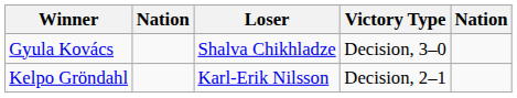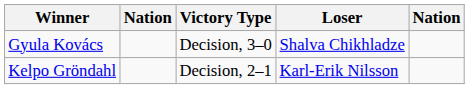 <table class="wikitable sortable" style="text-align:left;">
 <tr>
 <th>Winner</th>
 <th>Nation</th>
+<th>Victory Type</th>
 <th>Loser</th>
-<th>Victory Type</th>
 <th>Nation</th>
 </tr>
 <tr>
 <td><a href='#'>Gyula Kovács</a></td>
 <td></td>
+<td>Decision, 3–0</td>
 <td><a href='#'>Shalva Chikhladze</a></td>
-<td>Decision, 3–0</td>
 <td></td>
 </tr>
 <tr>
 <td><a href='#'>Kelpo Gröndahl</a></td>
 <td></td>
+<td>Decision, 2–1</td>
 <td><a href='#'>Karl-Erik Nilsson</a></td>
-<td>Decision, 2–1</td>
 <td></td>
 </tr>
 </table>
